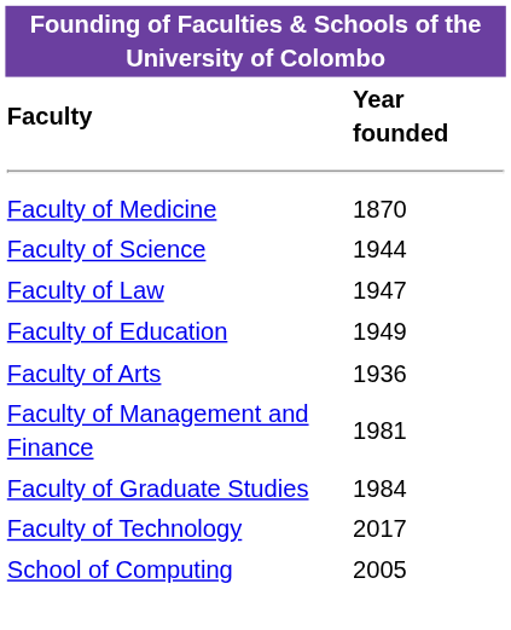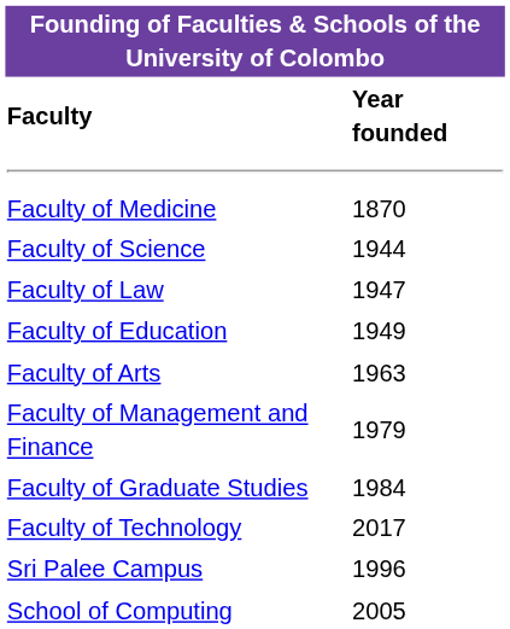 <table class="toccolours" style="float:right; margin-left:1em; font-size:90%; line-height:1.4em; width:300px;">
 <tr>
 <th colspan="2" style="background:#6B3FA0; color:white; font-weight:bold"><strong>Founding of Faculties & Schools of the University of Colombo</strong></th>
 </tr>
 <tr>
 <td><strong>Faculty</strong></td>
 <td><strong>Year founded</strong></td>
 </tr>
 <tr>
 <td colspan="2"><hr></td>
 </tr>
 <tr>
 <td><a href='#'>Faculty of Medicine</a></td>
 <td>1870</td>
 </tr>
 <tr>
 <td><a href='#'>Faculty of Science</a></td>
 <td>1944</td>
 </tr>
 <tr>
 <td><a href='#'>Faculty of Law</a></td>
 <td>1947</td>
 </tr>
 <tr>
 <td><a href='#'>Faculty of Education</a></td>
 <td>1949</td>
 </tr>
 <tr>
 <td><a href='#'>Faculty of Arts</a></td>
-<td>1936</td>
+<td>1963</td>
 </tr>
 <tr>
 <td><a href='#'>Faculty of Management and Finance</a></td>
-<td>1981</td>
+<td>1979</td>
 </tr>
 <tr>
 <td><a href='#'>Faculty of Graduate Studies</a></td>
 <td>1984</td>
 </tr>
 <tr>
 <td><a href='#'>Faculty of Technology</a></td>
 <td>2017</td>
 </tr>
 <tr>
+<td><a href='#'>Sri Palee Campus</a></td>
+<td>1996</td>
+</tr>
+<tr>
 <td><a href='#'>School of Computing</a></td>
 <td>2005</td>
 </tr>
 </table>
